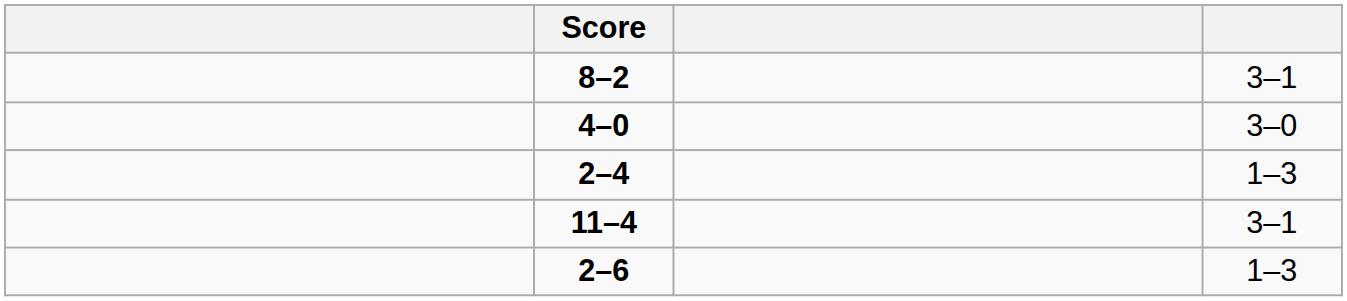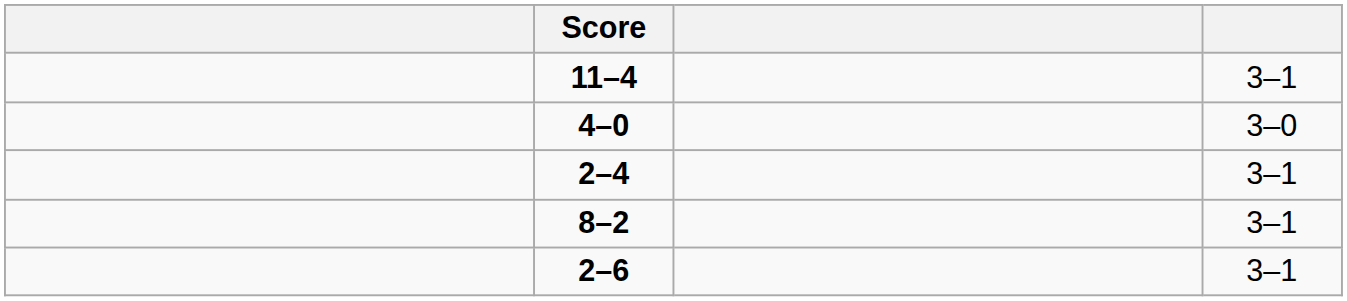 <table class="wikitable" style="text-align: center; ">
 <tr>
 <th align="right" width="270"></th>
 <th width="65">Score</th>
 <th align="left" width="270"></th>
 <th width="65"></th>
 </tr>
 <tr>
 <td align="left"><strong></strong></td>
-<td><strong>8–2</strong></td>
+<td><strong>11–4</strong></td>
 <td align="left"></td>
 <td>3–1 <strong></strong></td>
 </tr>
 <tr>
 <td align="left"><strong></strong></td>
 <td><strong>4–0</strong></td>
 <td align="left"></td>
 <td>3–0 <strong></strong></td>
 </tr>
 <tr>
 <td align="left"></td>
 <td><strong>2–4</strong></td>
 <td align="left"><strong></strong></td>
-<td>1–3 <strong></strong></td>
+<td>3–1 <strong></strong></td>
 </tr>
 <tr>
 <td align="left"><strong></strong></td>
-<td><strong>11–4</strong></td>
+<td><strong>8–2</strong></td>
 <td align="left"></td>
 <td>3–1 <strong></strong></td>
 </tr>
 <tr>
 <td align="left"></td>
 <td><strong>2–6</strong></td>
 <td align="left"><strong></strong></td>
-<td>1–3 <strong></strong></td>
+<td>3–1 <strong></strong></td>
 </tr>
 </table>
